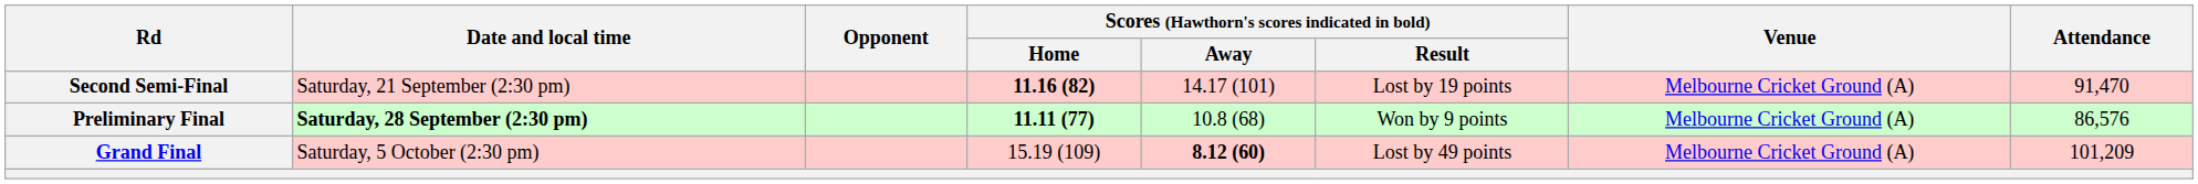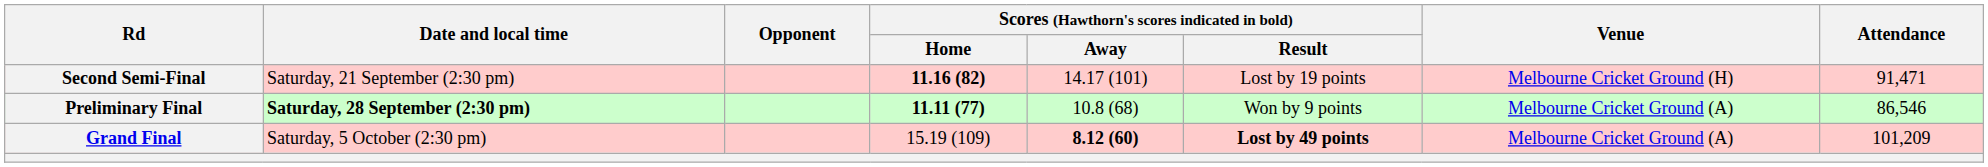 <table class="wikitable" style="font-size:90%; text-align:center; width: 100%; margin-left: auto; margin-right: auto">
 <tr>
 <th rowspan="2">Rd</th>
 <th rowspan="2">Date and local time</th>
 <th rowspan="2">Opponent</th>
 <th colspan="3">Scores <small>(Hawthorn's scores indicated in bold)</small></th>
 <th rowspan="2">Venue</th>
 <th rowspan="2">Attendance</th>
 </tr>
 <tr>
 <th>Home</th>
 <th>Away</th>
 <th>Result</th>
 </tr>
 <tr style="background:#fcc;">
 <th>Second Semi-Final</th>
 <td align=left>Saturday, 21 September (2:30 pm)</td>
 <td align=left></td>
 <td><strong>11.16 (82)</strong></td>
 <td>14.17 (101)</td>
 <td>Lost by 19 points</td>
-<td><a href='#'>Melbourne Cricket Ground</a> (A)</td>
-<td>91,470</td>
+<td><a href='#'>Melbourne Cricket Ground</a> (H)</td>
+<td>91,471</td>
 </tr>
 <tr style="background:#cfc">
 <th>Preliminary Final</th>
 <td align=left><strong>Saturday, 28 September (2:30 pm)</strong></td>
 <td align=left></td>
 <td><strong>11.11 (77)</strong></td>
 <td>10.8 (68)</td>
 <td>Won by 9 points</td>
 <td><a href='#'>Melbourne Cricket Ground</a> (A)</td>
-<td>86,576</td>
+<td>86,546</td>
 </tr>
 <tr style="background:#fcc;">
 <th><a href='#'>Grand Final</a></th>
 <td align=left>Saturday, 5 October (2:30 pm)</td>
 <td align=left></td>
 <td>15.19 (109)</td>
 <td><strong>8.12 (60)</strong></td>
-<td>Lost by 49 points</td>
+<td><strong>Lost by 49 points</strong></td>
 <td><a href='#'>Melbourne Cricket Ground</a> (A)</td>
 <td>101,209</td>
 </tr>
 <tr>
 <th colspan="8"></th>
 </tr>
 </table>
